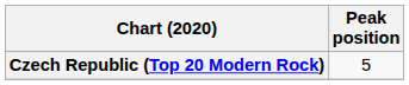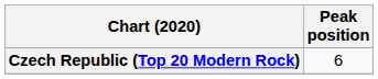 <table class="wikitable sortable plainrowheaders" style="text-align:center">
 <tr>
 <th scope="col">Chart (2020)</th>
 <th scope="col">Peak<br>position</th>
 </tr>
 <tr>
 </tr>
 <tr>
 <th scope="row">Czech Republic (<a href='#'>Top 20 Modern Rock</a>)</th>
-<td>5</td>
+<td>6</td>
 </tr>
 <tr>
 </tr>
 <tr>
 </tr>
 <tr>
 </tr>
 </table>
